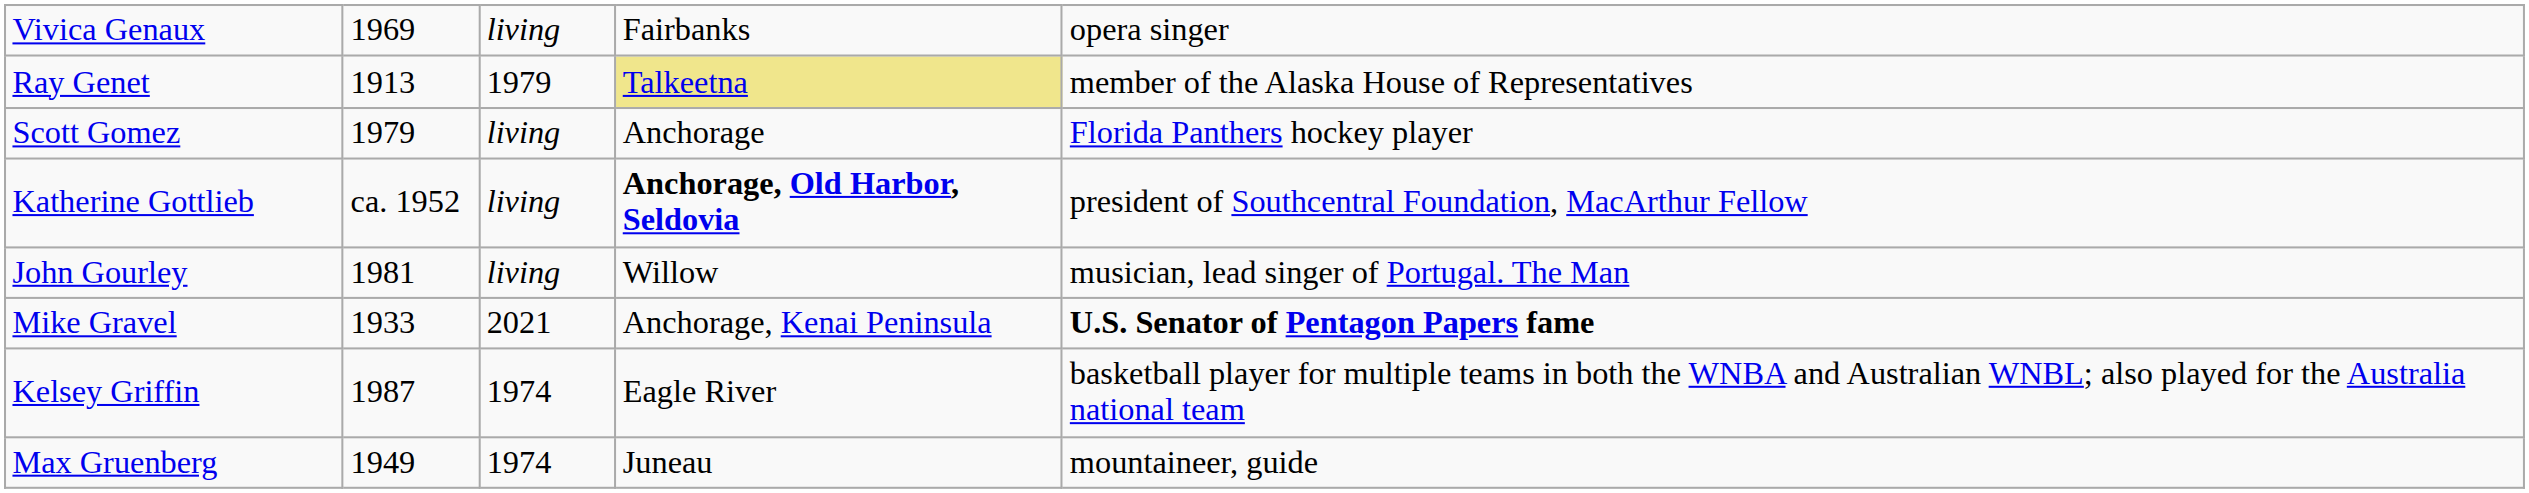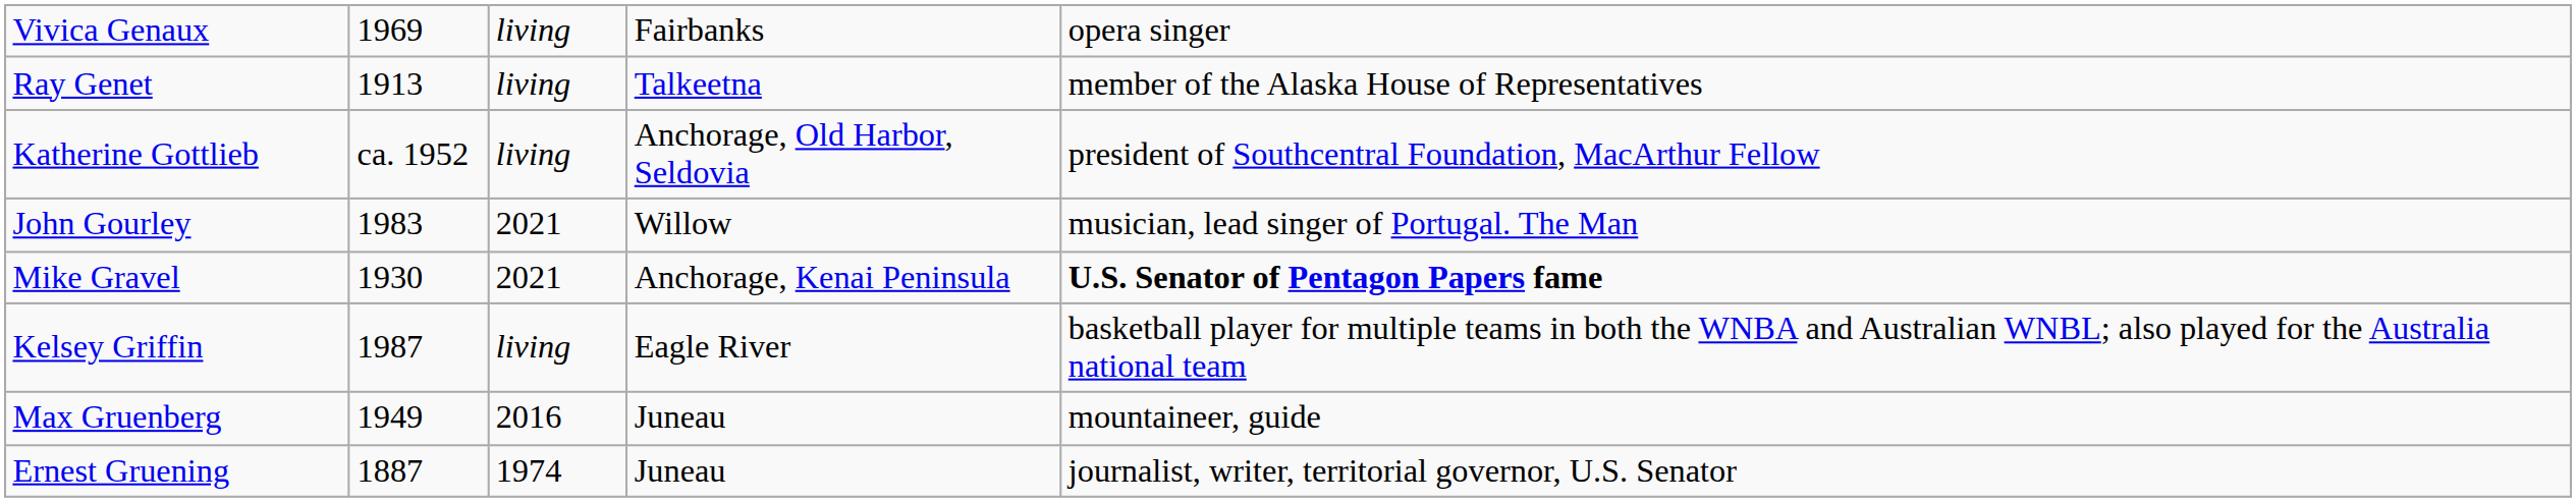 <table class="wikitable">
 <tr>
 <td width="160pt"><a href='#'>Vivica Genaux</a></td>
 <td width="60pt">1969</td>
 <td width="60pt"><em>living</em></td>
 <td>Fairbanks</td>
 <td>opera singer</td>
 </tr>
 <tr>
 <td width="160pt"><a href='#'>Ray Genet</a></td>
 <td width="60pt">1913</td>
-<td width="60pt">1979</td>
-<td style="background: khaki;"><a href='#'>Talkeetna</a></td>
+<td width="60pt"><em>living</em></td>
+<td><a href='#'>Talkeetna</a></td>
 <td>member of the Alaska House of Representatives</td>
-</tr>
-<tr>
-<td width="160pt"><a href='#'>Scott Gomez</a></td>
-<td width="60pt">1979</td>
-<td width="60pt"><em>living</em></td>
-<td>Anchorage</td>
-<td><a href='#'>Florida Panthers</a> hockey player</td>
 </tr>
 <tr>
 <td width="160pt"><a href='#'>Katherine Gottlieb</a></td>
 <td width="60pt">ca. 1952</td>
 <td width="60pt"><em>living</em></td>
-<td><strong>Anchorage, <a href='#'>Old Harbor</a>, <a href='#'>Seldovia</a></strong></td>
+<td>Anchorage, <a href='#'>Old Harbor</a>, <a href='#'>Seldovia</a></td>
 <td>president of <a href='#'>Southcentral Foundation</a>, <a href='#'>MacArthur Fellow</a></td>
 </tr>
 <tr>
 <td width="160pt"><a href='#'>John Gourley</a></td>
-<td width="60pt">1981</td>
-<td width="60pt"><em>living</em></td>
+<td width="60pt">1983</td>
+<td width="60pt">2021</td>
 <td>Willow</td>
 <td>musician, lead singer of <a href='#'>Portugal. The Man</a></td>
 </tr>
 <tr>
 <td width="160pt"><a href='#'>Mike Gravel</a></td>
-<td width="60pt">1933</td>
+<td width="60pt">1930</td>
 <td width="60pt">2021</td>
 <td>Anchorage, <a href='#'>Kenai Peninsula</a></td>
 <td><strong>U.S. Senator of <a href='#'>Pentagon Papers</a> fame</strong></td>
 </tr>
 <tr>
 <td width="160pt"><a href='#'>Kelsey Griffin</a></td>
 <td width="60pt">1987</td>
-<td width="60pt">1974</td>
+<td width="60pt"><em>living</em></td>
 <td>Eagle River</td>
 <td>basketball player for multiple teams in both the <a href='#'>WNBA</a> and Australian <a href='#'>WNBL</a>; also played for the <a href='#'>Australia national team</a></td>
 </tr>
 <tr>
 <td width="160pt"><a href='#'>Max Gruenberg</a></td>
 <td width="60pt">1949</td>
-<td width="60pt">1974</td>
+<td width="60pt">2016</td>
 <td>Juneau</td>
 <td>mountaineer, guide</td>
 </tr>
+<tr>
+<td width="160pt"><a href='#'>Ernest Gruening</a></td>
+<td width="60pt">1887</td>
+<td width="60pt">1974</td>
+<td>Juneau</td>
+<td>journalist, writer, territorial governor, U.S. Senator</td>
+</tr>
 </table>
